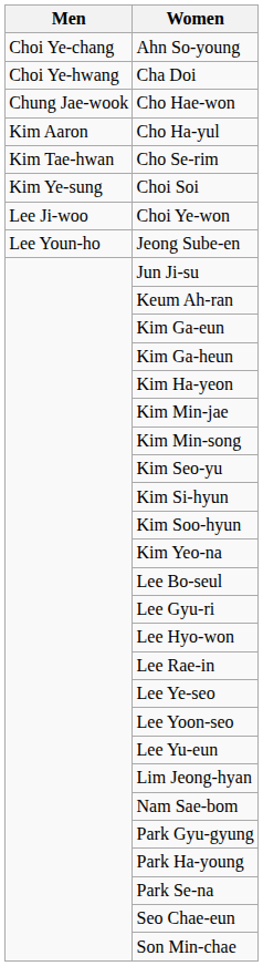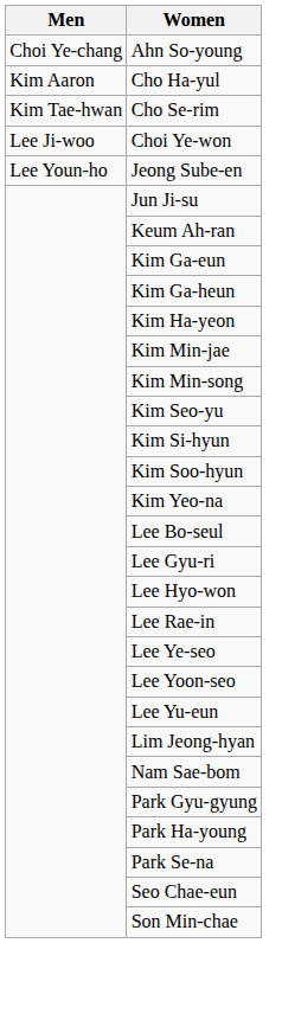 <table class="wikitable">
 <tr>
 <th>Men</th>
 <th>Women</th>
 </tr>
 <tr>
 <td>Choi Ye-chang</td>
 <td>Ahn So-young</td>
 </tr>
 <tr>
-<td>Choi Ye-hwang</td>
-<td>Cha Doi</td>
-</tr>
-<tr>
-<td>Chung Jae-wook</td>
-<td>Cho Hae-won</td>
-</tr>
-<tr>
 <td>Kim Aaron</td>
 <td>Cho Ha-yul</td>
 </tr>
 <tr>
 <td>Kim Tae-hwan</td>
 <td>Cho Se-rim</td>
-</tr>
-<tr>
-<td>Kim Ye-sung</td>
-<td>Choi Soi</td>
 </tr>
 <tr>
 <td>Lee Ji-woo</td>
 <td>Choi Ye-won</td>
 </tr>
 <tr>
 <td>Lee Youn-ho</td>
 <td>Jeong Sube-en</td>
 </tr>
 <tr>
 <td rowspan=25></td>
 <td>Jun Ji-su</td>
 </tr>
 <tr>
 <td>Keum Ah-ran</td>
 </tr>
 <tr>
 <td>Kim Ga-eun</td>
 </tr>
 <tr>
 <td>Kim Ga-heun</td>
 </tr>
 <tr>
 <td>Kim Ha-yeon</td>
 </tr>
 <tr>
 <td>Kim Min-jae</td>
 </tr>
 <tr>
 <td>Kim Min-song</td>
 </tr>
 <tr>
 <td>Kim Seo-yu</td>
 </tr>
 <tr>
 <td>Kim Si-hyun</td>
 </tr>
 <tr>
 <td>Kim Soo-hyun</td>
 </tr>
 <tr>
 <td>Kim Yeo-na</td>
 </tr>
 <tr>
 <td>Lee Bo-seul</td>
 </tr>
 <tr>
 <td>Lee Gyu-ri</td>
 </tr>
 <tr>
 <td>Lee Hyo-won</td>
 </tr>
 <tr>
 <td>Lee Rae-in</td>
 </tr>
 <tr>
 <td>Lee Ye-seo</td>
 </tr>
 <tr>
 <td>Lee Yoon-seo</td>
 </tr>
 <tr>
 <td>Lee Yu-eun</td>
 </tr>
 <tr>
 <td>Lim Jeong-hyan</td>
 </tr>
 <tr>
 <td>Nam Sae-bom</td>
 </tr>
 <tr>
 <td>Park Gyu-gyung</td>
 </tr>
 <tr>
 <td>Park Ha-young</td>
 </tr>
 <tr>
 <td>Park Se-na</td>
 </tr>
 <tr>
 <td>Seo Chae-eun</td>
 </tr>
 <tr>
 <td>Son Min-chae</td>
 </tr>
 </table>
